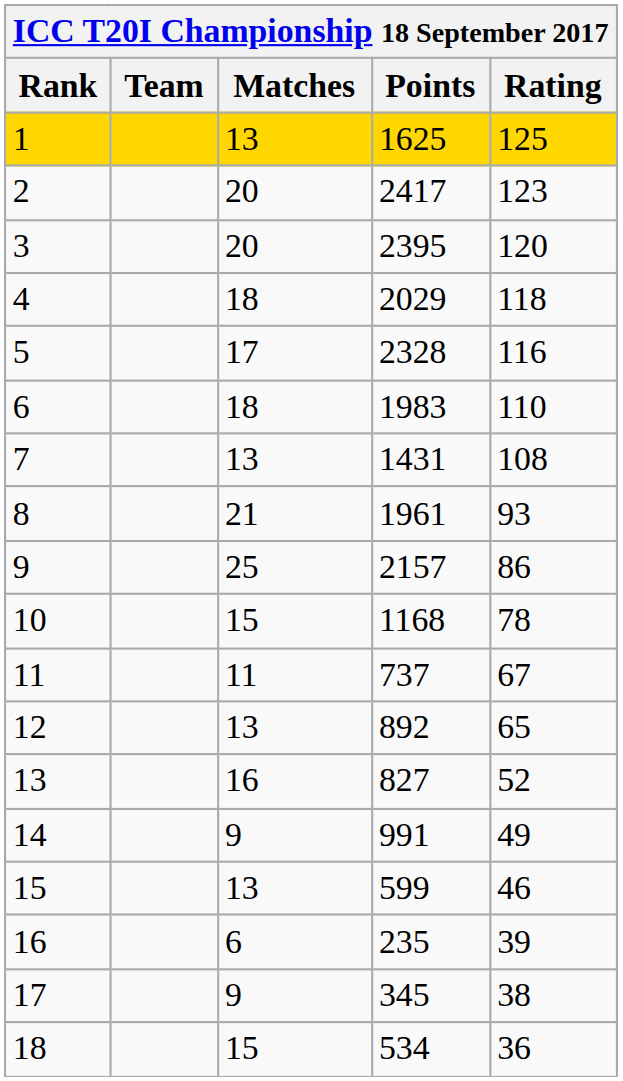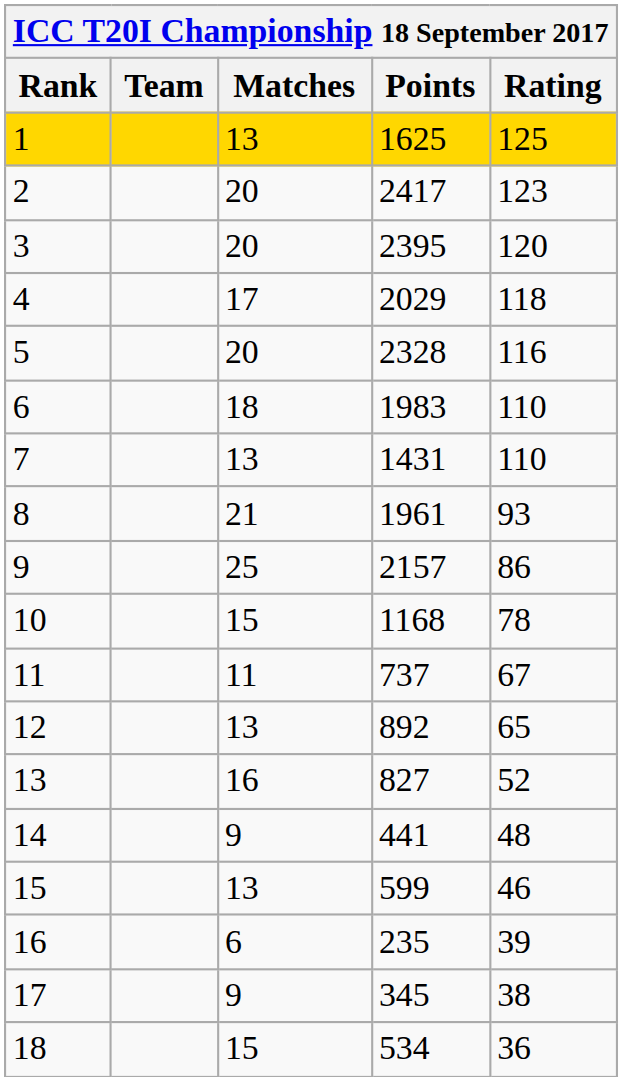 <table class="wikitable">
 <tr>
 <th colspan="5"><a href='#'>ICC T20I Championship</a> <small>18 September 2017</small></th>
 </tr>
 <tr>
 <th>Rank</th>
 <th>Team</th>
 <th>Matches</th>
 <th>Points</th>
 <th>Rating</th>
 </tr>
 <tr style="background:gold">
 <td>1</td>
 <td style="text-align:left;"></td>
 <td>13</td>
 <td>1625</td>
 <td>125</td>
 </tr>
 <tr>
 <td>2</td>
 <td style="text-align:left;"></td>
 <td>20</td>
 <td>2417</td>
 <td>123</td>
 </tr>
 <tr>
 <td>3</td>
 <td style="text-align:left;"></td>
 <td>20</td>
 <td>2395</td>
 <td>120</td>
 </tr>
 <tr>
 <td>4</td>
 <td style="text-align:left;"></td>
-<td>18</td>
+<td>17</td>
 <td>2029</td>
 <td>118</td>
 </tr>
 <tr>
 <td>5</td>
 <td style="text-align:left;"></td>
-<td>17</td>
+<td>20</td>
 <td>2328</td>
 <td>116</td>
 </tr>
 <tr>
 <td>6</td>
 <td style="text-align:left;"></td>
 <td>18</td>
 <td>1983</td>
 <td>110</td>
 </tr>
 <tr>
 <td>7</td>
 <td style="text-align:left;"></td>
 <td>13</td>
 <td>1431</td>
-<td>108</td>
+<td>110</td>
 </tr>
 <tr>
 <td>8</td>
 <td style="text-align:left;"></td>
 <td>21</td>
 <td>1961</td>
 <td>93</td>
 </tr>
 <tr>
 <td>9</td>
 <td style="text-align:left;"></td>
 <td>25</td>
 <td>2157</td>
 <td>86</td>
 </tr>
 <tr>
 <td>10</td>
 <td style="text-align:left;"></td>
 <td>15</td>
 <td>1168</td>
 <td>78</td>
 </tr>
 <tr>
 <td>11</td>
 <td style="text-align:left;"></td>
 <td>11</td>
 <td>737</td>
 <td>67</td>
 </tr>
 <tr>
 <td>12</td>
 <td style="text-align:left;"></td>
 <td>13</td>
 <td>892</td>
 <td>65</td>
 </tr>
 <tr>
 <td>13</td>
 <td style="text-align:left;"></td>
 <td>16</td>
 <td>827</td>
 <td>52</td>
 </tr>
 <tr>
 <td>14</td>
 <td style="text-align:left;"></td>
 <td>9</td>
-<td>991</td>
-<td>49</td>
+<td>441</td>
+<td>48</td>
 </tr>
 <tr>
 <td>15</td>
 <td style="text-align:left;"></td>
 <td>13</td>
 <td>599</td>
 <td>46</td>
 </tr>
 <tr>
 <td>16</td>
 <td style="text-align:left;"></td>
 <td>6</td>
 <td>235</td>
 <td>39</td>
 </tr>
 <tr>
 <td>17</td>
 <td style="text-align:left;"></td>
 <td>9</td>
 <td>345</td>
 <td>38</td>
 </tr>
 <tr>
 <td>18</td>
 <td style="text-align:left;"></td>
 <td>15</td>
 <td>534</td>
 <td>36</td>
 </tr>
 </table>
